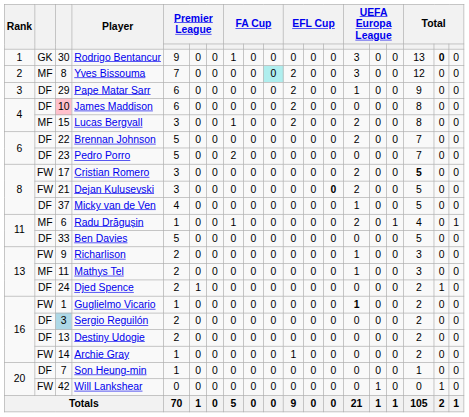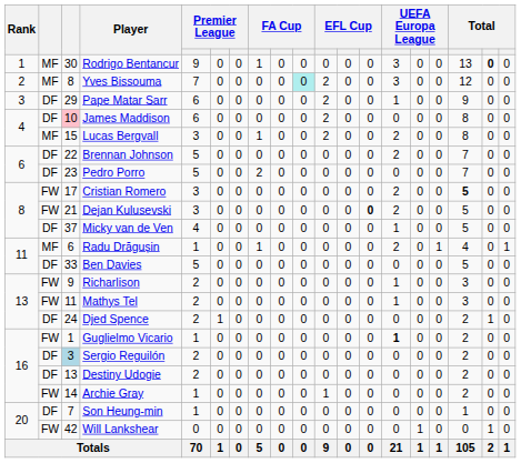 <table class="wikitable sortable" style="text-align:center">
 <tr>
 <th rowspan="2">Rank</th>
 <th rowspan="2"></th>
 <th rowspan="2"></th>
 <th rowspan="2">Player</th>
 <th colspan="3" style="width:85px;"><a href='#'>Premier League</a></th>
 <th colspan="3" style="width:85px;"><a href='#'>FA Cup</a></th>
 <th colspan="3" style="width:85px;"><a href='#'>EFL Cup</a></th>
 <th colspan="3" style="width:85px;"><a href='#'>UEFA Europa League</a></th>
 <th colspan="3" style="width:85px;">Total</th>
 </tr>
 <tr>
 <th></th>
 <th></th>
 <th></th>
 <th></th>
 <th></th>
 <th></th>
 <th></th>
 <th></th>
 <th></th>
 <th></th>
 <th></th>
 <th></th>
 <th></th>
 <th></th>
 <th></th>
 </tr>
 <tr>
 <td rowspan="1">1</td>
-<td>GK</td>
+<td>MF</td>
 <td>30</td>
 <td align=left> <a href='#'>Rodrigo Bentancur</a></td>
 <td>9</td>
 <td>0</td>
 <td>0</td>
 <td>1</td>
 <td>0</td>
 <td>0</td>
 <td>0</td>
 <td>0</td>
 <td>0</td>
 <td>3</td>
 <td>0</td>
 <td>0</td>
 <td>13</td>
 <td><strong>0</strong></td>
 <td>0</td>
 </tr>
 <tr>
 <td rowspan="1">2</td>
 <td>MF</td>
 <td>8</td>
 <td align=left> <a href='#'>Yves Bissouma</a></td>
 <td>7</td>
 <td>0</td>
 <td>0</td>
 <td>0</td>
 <td>0</td>
 <td style="background: paleturquoise;">0</td>
 <td>2</td>
 <td>0</td>
 <td>0</td>
 <td>3</td>
 <td>0</td>
 <td>0</td>
 <td>12</td>
 <td>0</td>
 <td>0</td>
 </tr>
 <tr>
 <td rowspan="1">3</td>
 <td>DF</td>
 <td>29</td>
 <td align=left> <a href='#'>Pape Matar Sarr</a></td>
 <td>6</td>
 <td>0</td>
 <td>0</td>
 <td>0</td>
 <td>0</td>
 <td>0</td>
 <td>2</td>
 <td>0</td>
 <td>0</td>
 <td>1</td>
 <td>0</td>
 <td>0</td>
 <td>9</td>
 <td>0</td>
 <td>0</td>
 </tr>
 <tr>
 <td rowspan="2">4</td>
 <td>DF</td>
 <td style="background: pink;">10</td>
 <td align=left> <a href='#'>James Maddison</a></td>
 <td>6</td>
 <td>0</td>
 <td>0</td>
 <td>0</td>
 <td>0</td>
 <td>0</td>
 <td>2</td>
 <td>0</td>
 <td>0</td>
 <td>0</td>
 <td>0</td>
 <td>0</td>
 <td>8</td>
 <td>0</td>
 <td>0</td>
 </tr>
 <tr>
 <td>MF</td>
 <td>15</td>
 <td align=left> <a href='#'>Lucas Bergvall</a></td>
 <td>3</td>
 <td>0</td>
 <td>0</td>
 <td>1</td>
 <td>0</td>
 <td>0</td>
 <td>2</td>
 <td>0</td>
 <td>0</td>
 <td>2</td>
 <td>0</td>
 <td>0</td>
 <td>8</td>
 <td>0</td>
 <td>0</td>
 </tr>
 <tr>
 <td rowspan="2">6</td>
 <td>DF</td>
 <td>22</td>
 <td align=left> <a href='#'>Brennan Johnson</a></td>
 <td>5</td>
 <td>0</td>
 <td>0</td>
 <td>0</td>
 <td>0</td>
 <td>0</td>
 <td>0</td>
 <td>0</td>
 <td>0</td>
 <td>2</td>
 <td>0</td>
 <td>0</td>
 <td>7</td>
 <td>0</td>
 <td>0</td>
 </tr>
 <tr>
 <td>DF</td>
 <td>23</td>
 <td align=left> <a href='#'>Pedro Porro</a></td>
 <td>5</td>
 <td>0</td>
 <td>0</td>
 <td>2</td>
 <td>0</td>
 <td>0</td>
 <td>0</td>
 <td>0</td>
 <td>0</td>
 <td>0</td>
 <td>0</td>
 <td>0</td>
 <td>7</td>
 <td>0</td>
 <td>0</td>
 </tr>
 <tr>
 <td rowspan="3">8</td>
 <td>FW</td>
 <td>17</td>
 <td align=left> <a href='#'>Cristian Romero</a></td>
 <td>3</td>
 <td>0</td>
 <td>0</td>
 <td>0</td>
 <td>0</td>
 <td>0</td>
 <td>0</td>
 <td>0</td>
 <td>0</td>
 <td>2</td>
 <td>0</td>
 <td>0</td>
 <td><strong>5</strong></td>
 <td>0</td>
 <td>0</td>
 </tr>
 <tr>
 <td>FW</td>
 <td>21</td>
 <td align=left> <a href='#'>Dejan Kulusevski</a></td>
 <td>3</td>
 <td>0</td>
 <td>0</td>
 <td>0</td>
 <td>0</td>
 <td>0</td>
 <td>0</td>
 <td>0</td>
 <td><strong>0</strong></td>
 <td>2</td>
 <td>0</td>
 <td>0</td>
 <td>5</td>
 <td>0</td>
 <td>0</td>
 </tr>
 <tr>
 <td>DF</td>
 <td>37</td>
 <td align=left> <a href='#'>Micky van de Ven</a></td>
 <td>4</td>
 <td>0</td>
 <td>0</td>
 <td>0</td>
 <td>0</td>
 <td>0</td>
 <td>0</td>
 <td>0</td>
 <td>0</td>
 <td>1</td>
 <td>0</td>
 <td>0</td>
 <td>5</td>
 <td>0</td>
 <td>0</td>
 </tr>
 <tr>
 <td rowspan="2">11</td>
 <td>MF</td>
 <td>6</td>
 <td align=left> <a href='#'>Radu Drăgușin</a></td>
 <td>1</td>
 <td>0</td>
 <td>0</td>
 <td>1</td>
 <td>0</td>
 <td>0</td>
 <td>0</td>
 <td>0</td>
 <td>0</td>
 <td>2</td>
 <td>0</td>
 <td>1</td>
 <td>4</td>
 <td>0</td>
 <td>1</td>
 </tr>
 <tr>
 <td>DF</td>
 <td>33</td>
 <td align=left> <a href='#'>Ben Davies</a></td>
 <td>5</td>
 <td>0</td>
 <td>0</td>
 <td>0</td>
 <td>0</td>
 <td>0</td>
 <td>0</td>
 <td>0</td>
 <td>0</td>
 <td>0</td>
 <td>0</td>
 <td>0</td>
 <td>5</td>
 <td>0</td>
 <td>0</td>
 </tr>
 <tr>
 <td rowspan="3">13</td>
 <td>FW</td>
 <td>9</td>
 <td align=left> <a href='#'>Richarlison</a></td>
 <td>2</td>
 <td>0</td>
 <td>0</td>
 <td>0</td>
 <td>0</td>
 <td>0</td>
 <td>0</td>
 <td>0</td>
 <td>0</td>
 <td>1</td>
 <td>0</td>
 <td>0</td>
 <td>3</td>
 <td>0</td>
 <td>0</td>
 </tr>
 <tr>
-<td>MF</td>
+<td>FW</td>
 <td>11</td>
 <td align=left> <a href='#'>Mathys Tel</a></td>
 <td>2</td>
 <td>0</td>
 <td>0</td>
 <td>0</td>
 <td>0</td>
 <td>0</td>
 <td>0</td>
 <td>0</td>
 <td>0</td>
 <td>1</td>
 <td>0</td>
 <td>0</td>
 <td>3</td>
 <td>0</td>
 <td>0</td>
 </tr>
 <tr>
 <td>DF</td>
 <td>24</td>
 <td align=left> <a href='#'>Djed Spence</a></td>
 <td>2</td>
 <td>1</td>
 <td>0</td>
 <td>0</td>
 <td>0</td>
 <td>0</td>
 <td>0</td>
 <td>0</td>
 <td>0</td>
 <td>0</td>
 <td>0</td>
 <td>0</td>
 <td>2</td>
 <td>1</td>
 <td>0</td>
 </tr>
 <tr>
 <td rowspan="4">16</td>
 <td>FW</td>
 <td>1</td>
 <td align=left> <a href='#'>Guglielmo Vicario</a></td>
 <td>1</td>
 <td>0</td>
 <td>0</td>
 <td>0</td>
 <td>0</td>
 <td>0</td>
 <td>0</td>
 <td>0</td>
 <td>0</td>
 <td><strong>1</strong></td>
 <td>0</td>
 <td>0</td>
 <td>2</td>
 <td>0</td>
 <td>0</td>
 </tr>
 <tr>
 <td>DF</td>
 <td style="background: lightblue;">3</td>
 <td align=left> <a href='#'>Sergio Reguilón</a></td>
 <td>2</td>
 <td>0</td>
 <td>0</td>
 <td>0</td>
 <td>0</td>
 <td>0</td>
 <td>0</td>
 <td>0</td>
 <td>0</td>
 <td>0</td>
 <td>0</td>
 <td>0</td>
 <td>2</td>
 <td>0</td>
 <td>0</td>
 </tr>
 <tr>
 <td>DF</td>
 <td>13</td>
 <td align=left> <a href='#'>Destiny Udogie</a></td>
 <td>2</td>
 <td>0</td>
 <td>0</td>
 <td>0</td>
 <td>0</td>
 <td>0</td>
 <td>0</td>
 <td>0</td>
 <td>0</td>
 <td>0</td>
 <td>0</td>
 <td>0</td>
 <td>2</td>
 <td>0</td>
 <td>0</td>
 </tr>
 <tr>
 <td>FW</td>
 <td>14</td>
 <td align=left> <a href='#'>Archie Gray</a></td>
 <td>1</td>
 <td>0</td>
 <td>0</td>
 <td>0</td>
 <td>0</td>
 <td>0</td>
 <td>1</td>
 <td>0</td>
 <td>0</td>
 <td>0</td>
 <td>0</td>
 <td>0</td>
 <td>2</td>
 <td>0</td>
 <td>0</td>
 </tr>
 <tr>
 <td rowspan="2">20</td>
 <td>DF</td>
 <td>7</td>
 <td align=left> <a href='#'>Son Heung-min</a></td>
 <td>1</td>
 <td>0</td>
 <td>0</td>
 <td>0</td>
 <td>0</td>
 <td>0</td>
 <td>0</td>
 <td>0</td>
 <td>0</td>
 <td>0</td>
 <td>0</td>
 <td>0</td>
 <td>1</td>
 <td>0</td>
 <td>0</td>
 </tr>
 <tr>
 <td>FW</td>
 <td>42</td>
 <td align=left> <a href='#'>Will Lankshear</a></td>
 <td>0</td>
 <td>0</td>
 <td>0</td>
 <td>0</td>
 <td>0</td>
 <td>0</td>
 <td>0</td>
 <td>0</td>
 <td>0</td>
 <td>0</td>
 <td>1</td>
 <td>0</td>
 <td>0</td>
 <td>1</td>
 <td>0</td>
 </tr>
 <tr>
 <th colspan="4">Totals</th>
 <th>70</th>
 <th>1</th>
 <th>0</th>
 <th>5</th>
 <th>0</th>
 <th>0</th>
 <th>9</th>
 <th>0</th>
 <th>0</th>
 <th>21</th>
 <th>1</th>
 <th>1</th>
 <th>105</th>
 <th>2</th>
 <th>1</th>
 </tr>
 </table>
